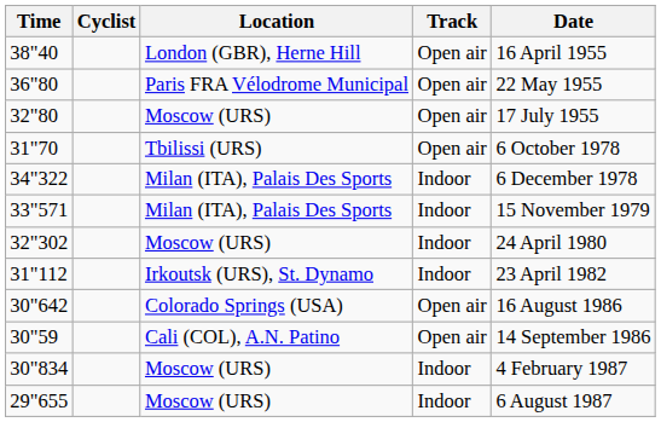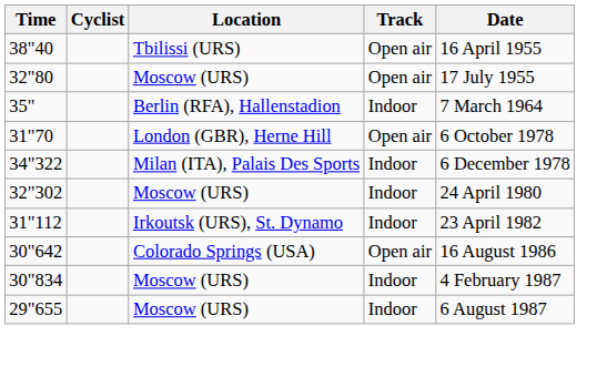 <table class="wikitable">
 <tr align="left">
 <th>Time</th>
 <th>Cyclist</th>
 <th>Location</th>
 <th>Track</th>
 <th>Date</th>
 </tr>
 <tr>
 <td>38"40</td>
 <td></td>
-<td><a href='#'>London</a> (GBR), <a href='#'>Herne Hill</a></td>
+<td><a href='#'>Tbilissi</a> (URS)</td>
 <td>Open air</td>
 <td>16 April 1955</td>
-</tr>
-<tr>
-<td>36"80</td>
-<td></td>
-<td><a href='#'>Paris</a> FRA <a href='#'>Vélodrome Municipal</a></td>
-<td>Open air</td>
-<td>22 May 1955</td>
 </tr>
 <tr>
 <td>32"80</td>
 <td></td>
 <td><a href='#'>Moscow</a> (URS)</td>
 <td>Open air</td>
 <td>17 July 1955</td>
 </tr>
 <tr>
+<td>35"</td>
+<td></td>
+<td><a href='#'>Berlin</a> (RFA), <a href='#'>Hallenstadion</a></td>
+<td>Indoor</td>
+<td>7 March 1964</td>
+</tr>
+<tr>
 <td>31"70</td>
 <td></td>
-<td><a href='#'>Tbilissi</a> (URS)</td>
+<td><a href='#'>London</a> (GBR), <a href='#'>Herne Hill</a></td>
 <td>Open air</td>
 <td>6 October 1978</td>
 </tr>
 <tr>
 <td>34"322</td>
 <td></td>
 <td><a href='#'>Milan</a> (ITA), <a href='#'>Palais Des Sports</a></td>
 <td>Indoor</td>
 <td>6 December 1978</td>
-</tr>
-<tr>
-<td>33"571</td>
-<td></td>
-<td><a href='#'>Milan</a> (ITA), <a href='#'>Palais Des Sports</a></td>
-<td>Indoor</td>
-<td>15 November 1979</td>
 </tr>
 <tr>
 <td>32"302</td>
 <td></td>
 <td><a href='#'>Moscow</a> (URS)</td>
 <td>Indoor</td>
 <td>24 April 1980</td>
 </tr>
 <tr>
 <td>31"112</td>
 <td></td>
 <td><a href='#'>Irkoutsk</a> (URS), <a href='#'>St. Dynamo</a></td>
 <td>Indoor</td>
 <td>23 April 1982</td>
 </tr>
 <tr>
 <td>30"642</td>
 <td></td>
 <td><a href='#'>Colorado Springs</a> (USA)</td>
 <td>Open air</td>
 <td>16 August 1986</td>
 </tr>
 <tr>
-<td>30"59</td>
-<td></td>
-<td><a href='#'>Cali</a> (COL), <a href='#'>A.N. Patino</a></td>
-<td>Open air</td>
-<td>14 September 1986</td>
-</tr>
-<tr>
 <td>30"834</td>
 <td></td>
 <td><a href='#'>Moscow</a> (URS)</td>
 <td>Indoor</td>
 <td>4 February 1987</td>
 </tr>
 <tr>
 <td>29"655</td>
 <td></td>
 <td><a href='#'>Moscow</a> (URS)</td>
 <td>Indoor</td>
 <td>6 August 1987</td>
 </tr>
 </table>
